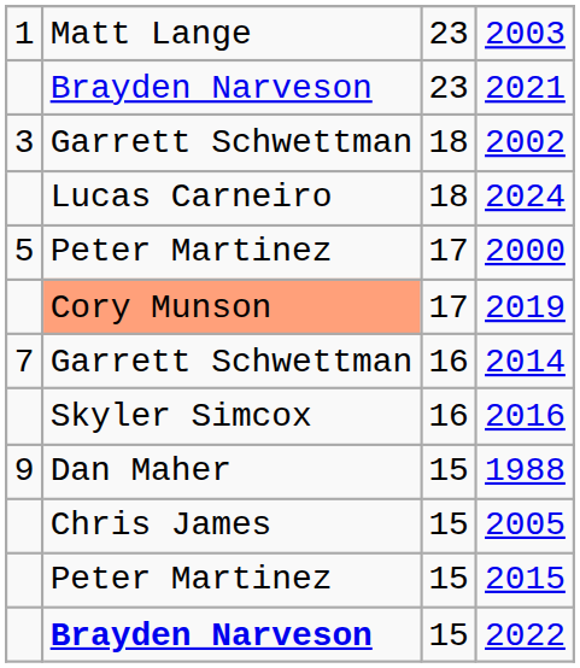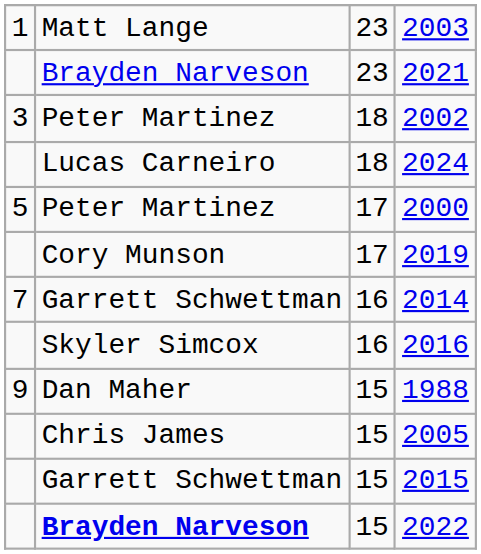 <table class="wikitable">
 <tr>
 </tr>
 <tr>
 <td>1</td>
 <td>Matt Lange</td>
 <td>23</td>
 <td><a href='#'>2003</a></td>
 </tr>
 <tr>
 <td></td>
 <td><a href='#'>Brayden Narveson</a></td>
 <td>23</td>
 <td><a href='#'>2021</a></td>
 </tr>
 <tr>
 <td>3</td>
-<td>Garrett Schwettman</td>
+<td>Peter Martinez</td>
 <td>18</td>
 <td><a href='#'>2002</a></td>
 </tr>
 <tr>
 <td></td>
 <td>Lucas Carneiro</td>
 <td>18</td>
 <td><a href='#'>2024</a></td>
 </tr>
 <tr>
 <td>5</td>
 <td>Peter Martinez</td>
 <td>17</td>
 <td><a href='#'>2000</a></td>
 </tr>
 <tr>
 <td></td>
-<td style="background: lightsalmon;">Cory Munson</td>
+<td>Cory Munson</td>
 <td>17</td>
 <td><a href='#'>2019</a></td>
 </tr>
 <tr>
 <td>7</td>
 <td>Garrett Schwettman</td>
 <td>16</td>
 <td><a href='#'>2014</a></td>
 </tr>
 <tr>
 <td></td>
 <td>Skyler Simcox</td>
 <td>16</td>
 <td><a href='#'>2016</a></td>
 </tr>
 <tr>
 <td>9</td>
 <td>Dan Maher</td>
 <td>15</td>
 <td><a href='#'>1988</a></td>
 </tr>
 <tr>
 <td></td>
 <td>Chris James</td>
 <td>15</td>
 <td><a href='#'>2005</a></td>
 </tr>
 <tr>
 <td></td>
-<td>Peter Martinez</td>
+<td>Garrett Schwettman</td>
 <td>15</td>
 <td><a href='#'>2015</a></td>
 </tr>
 <tr>
 <td></td>
 <td><strong><a href='#'>Brayden Narveson</a></strong></td>
 <td>15</td>
 <td><a href='#'>2022</a></td>
 </tr>
 </table>
